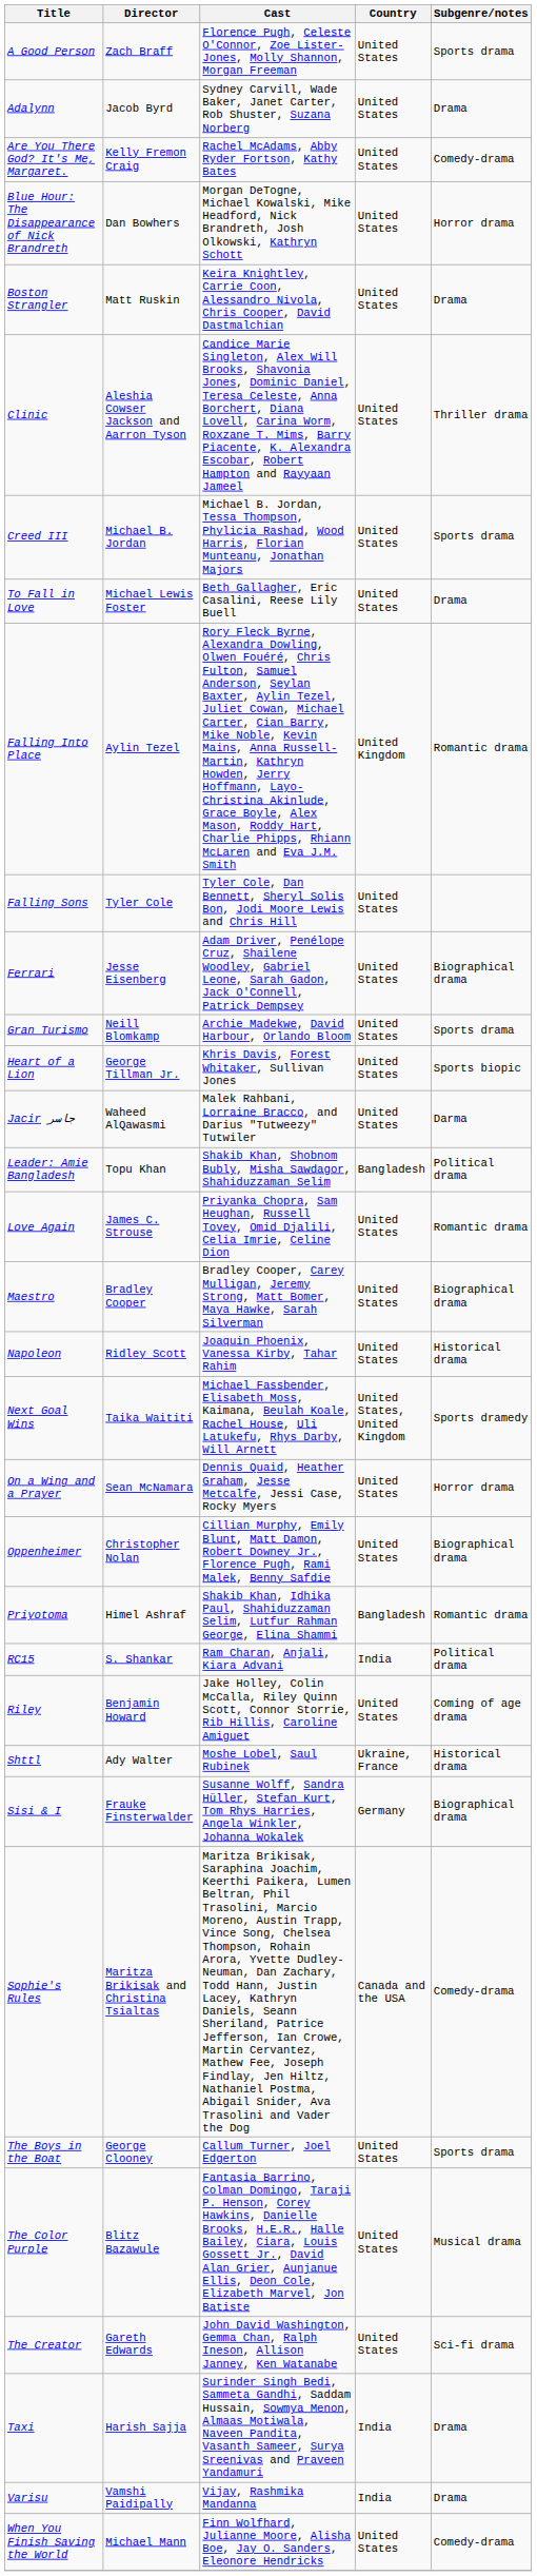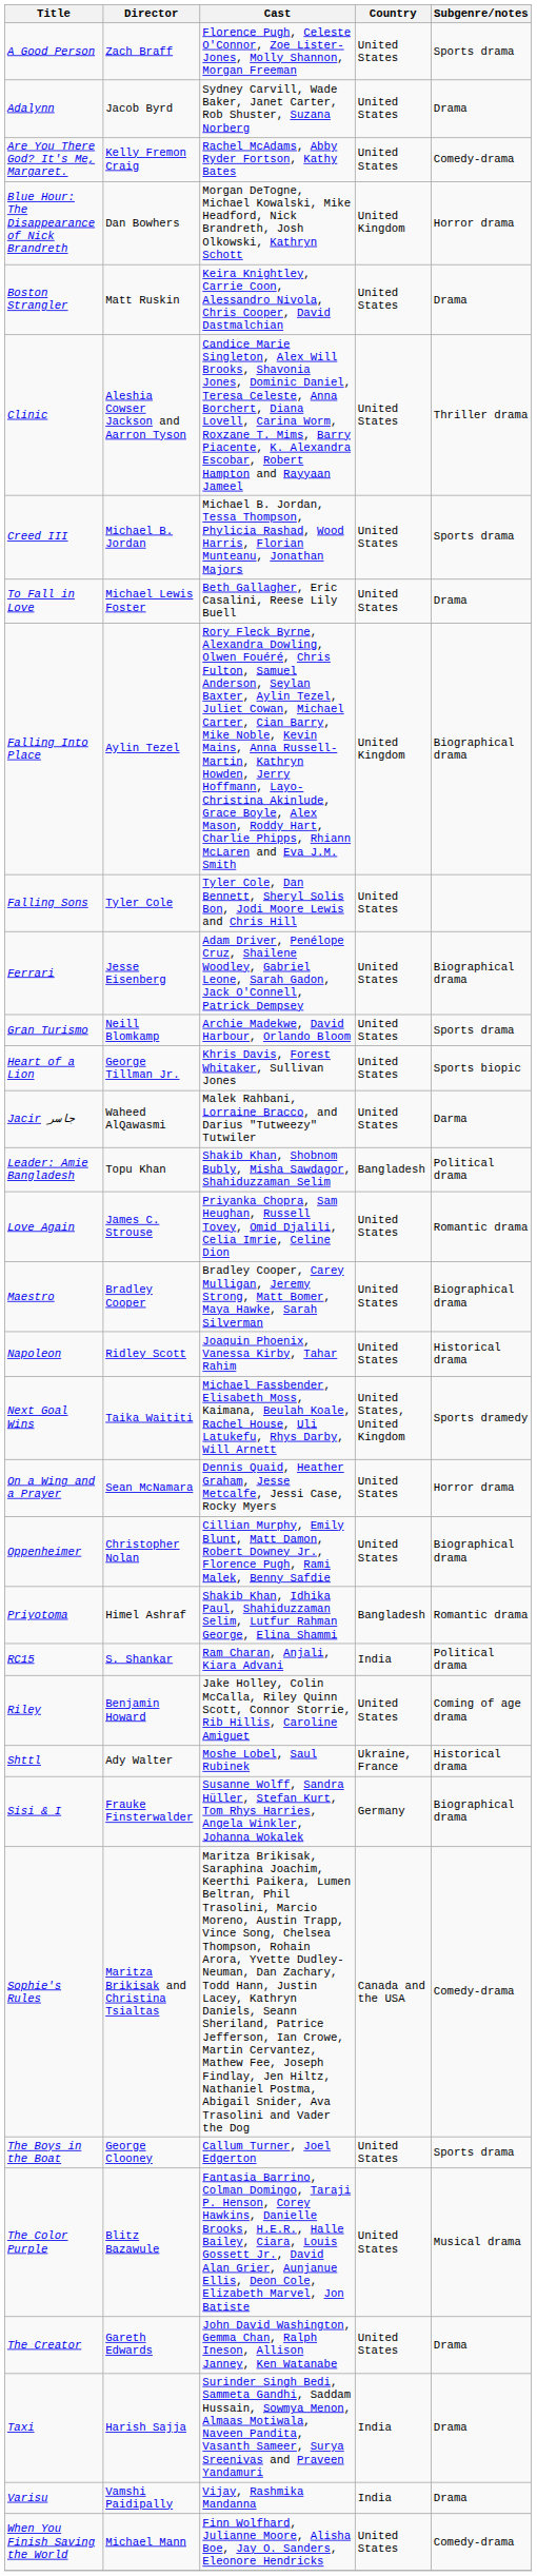 <table class="wikitable sortable">
 <tr>
 <th>Title</th>
 <th>Director</th>
 <th>Cast</th>
 <th>Country</th>
 <th>Subgenre/notes</th>
 </tr>
 <tr>
 <td><em><a href='#'>A Good Person</a></em></td>
 <td><a href='#'>Zach Braff</a></td>
 <td><a href='#'>Florence Pugh</a>, <a href='#'>Celeste O'Connor</a>, <a href='#'>Zoe Lister-Jones</a>, <a href='#'>Molly Shannon</a>, <a href='#'>Morgan Freeman</a></td>
 <td>United States</td>
 <td>Sports drama</td>
 </tr>
 <tr>
 <td><em><a href='#'>Adalynn</a></em></td>
 <td>Jacob Byrd</td>
 <td>Sydney Carvill, Wade Baker, Janet Carter, Rob Shuster, <a href='#'>Suzana Norberg</a></td>
 <td>United States</td>
 <td>Drama</td>
 </tr>
 <tr>
 <td><em><a href='#'>Are You There God? It's Me, Margaret.</a></em></td>
 <td><a href='#'>Kelly Fremon Craig</a></td>
 <td><a href='#'>Rachel McAdams</a>, <a href='#'>Abby Ryder Fortson</a>, <a href='#'>Kathy Bates</a></td>
 <td>United States</td>
 <td>Comedy-drama</td>
 </tr>
 <tr>
 <td><em><a href='#'>Blue Hour: The Disappearance of Nick Brandreth</a></em></td>
 <td>Dan Bowhers</td>
 <td>Morgan DeTogne, Michael Kowalski, Mike Headford, Nick Brandreth, Josh Olkowski, <a href='#'>Kathryn Schott</a></td>
-<td>United States</td>
+<td>United Kingdom</td>
 <td>Horror drama</td>
 </tr>
 <tr>
 <td><em><a href='#'>Boston Strangler</a></em></td>
 <td>Matt Ruskin</td>
 <td><a href='#'>Keira Knightley</a>, <a href='#'>Carrie Coon</a>, <a href='#'>Alessandro Nivola</a>, <a href='#'>Chris Cooper</a>, <a href='#'>David Dastmalchian</a></td>
 <td>United States</td>
 <td>Drama</td>
 </tr>
 <tr>
 <td><em><a href='#'>Clinic</a></em></td>
 <td><a href='#'>Aleshia Cowser Jackson</a> and <a href='#'>Aarron Tyson</a></td>
 <td><a href='#'>Candice Marie Singleton</a>, <a href='#'>Alex Will Brooks</a>, <a href='#'>Shavonia Jones</a>, <a href='#'>Dominic Daniel</a>, <a href='#'>Teresa Celeste</a>, <a href='#'>Anna Borchert</a>, <a href='#'>Diana Lovell</a>, <a href='#'>Carina Worm</a>, <a href='#'>Roxzane T. Mims</a>, <a href='#'>Barry Piacente</a>, <a href='#'>K. Alexandra Escobar</a>, <a href='#'>Robert Hampton</a> and <a href='#'>Rayyaan Jameel</a></td>
 <td>United States</td>
 <td>Thriller drama</td>
 </tr>
 <tr>
 <td><em><a href='#'>Creed III</a></em></td>
 <td><a href='#'>Michael B. Jordan</a></td>
 <td>Michael B. Jordan, <a href='#'>Tessa Thompson</a>, <a href='#'>Phylicia Rashad</a>, <a href='#'>Wood Harris</a>, <a href='#'>Florian Munteanu</a>, <a href='#'>Jonathan Majors</a></td>
 <td>United States</td>
 <td>Sports drama</td>
 </tr>
 <tr>
 <td><a href='#'><em>To Fall in Love</em></a></td>
 <td><a href='#'>Michael Lewis Foster</a></td>
 <td><a href='#'>Beth Gallagher</a>, Eric Casalini, Reese Lily Buell</td>
 <td>United States</td>
 <td>Drama</td>
 </tr>
 <tr>
 <td><em><a href='#'>Falling Into Place</a></em></td>
 <td><a href='#'>Aylin Tezel</a></td>
 <td><a href='#'>Rory Fleck Byrne</a>, <a href='#'>Alexandra Dowling</a>, <a href='#'>Olwen Fouéré</a>, <a href='#'>Chris Fulton</a>, <a href='#'>Samuel Anderson</a>, <a href='#'>Seylan Baxter</a>, <a href='#'>Aylin Tezel</a>, <a href='#'>Juliet Cowan</a>, <a href='#'>Michael Carter</a>, <a href='#'>Cian Barry</a>, <a href='#'>Mike Noble</a>, <a href='#'>Kevin Mains</a>, <a href='#'>Anna Russell-Martin</a>, <a href='#'>Kathryn Howden</a>, <a href='#'>Jerry Hoffmann</a>, <a href='#'>Layo-Christina Akinlude</a>, <a href='#'>Grace Boyle</a>, <a href='#'>Alex Mason</a>, <a href='#'>Roddy Hart</a>, <a href='#'>Charlie Phipps</a>, <a href='#'>Rhiann McLaren</a> and <a href='#'>Eva J.M. Smith</a></td>
 <td>United Kingdom</td>
-<td>Romantic drama</td>
+<td>Biographical drama</td>
 </tr>
 <tr>
 <td><em><a href='#'>Falling Sons</a></em></td>
 <td><a href='#'>Tyler Cole</a></td>
 <td><a href='#'>Tyler Cole</a>, <a href='#'>Dan Bennett</a>, <a href='#'>Sheryl Solis Bon</a>, <a href='#'>Jodi Moore Lewis</a> and <a href='#'>Chris Hill</a></td>
 <td>United States</td>
 <td></td>
 </tr>
 <tr>
 <td><em><a href='#'>Ferrari</a></em></td>
 <td><a href='#'>Jesse Eisenberg</a></td>
 <td><a href='#'>Adam Driver</a>, <a href='#'>Penélope Cruz</a>, <a href='#'>Shailene Woodley</a>, <a href='#'>Gabriel Leone</a>, <a href='#'>Sarah Gadon</a>, <a href='#'>Jack O'Connell</a>, <a href='#'>Patrick Dempsey</a></td>
 <td>United States</td>
 <td>Biographical drama</td>
 </tr>
 <tr>
 <td><em><a href='#'>Gran Turismo</a></em></td>
 <td><a href='#'>Neill Blomkamp</a></td>
 <td><a href='#'>Archie Madekwe</a>, <a href='#'>David Harbour</a>, <a href='#'>Orlando Bloom</a></td>
 <td>United States</td>
 <td>Sports drama</td>
 </tr>
 <tr>
 <td><em><a href='#'>Heart of a Lion</a></em></td>
 <td><a href='#'>George Tillman Jr.</a></td>
 <td><a href='#'>Khris Davis</a>, <a href='#'>Forest Whitaker</a>, Sullivan Jones</td>
 <td>United States</td>
 <td>Sports biopic</td>
 </tr>
 <tr>
 <td><em><a href='#'>Jacir</a> جاسر</em></td>
 <td>Waheed AlQawasmi</td>
 <td>Malek Rahbani, <a href='#'>Lorraine Bracco</a>, and Darius "Tutweezy" Tutwiler</td>
 <td>United States</td>
 <td>Darma</td>
 </tr>
 <tr>
 <td><em><a href='#'>Leader: Amie Bangladesh</a></em></td>
 <td>Topu Khan</td>
 <td><a href='#'>Shakib Khan</a>, <a href='#'>Shobnom Bubly</a>, <a href='#'>Misha Sawdagor</a>, <a href='#'>Shahiduzzaman Selim</a></td>
 <td>Bangladesh</td>
 <td>Political drama</td>
 </tr>
 <tr>
 <td><em><a href='#'>Love Again</a></em></td>
 <td><a href='#'>James C. Strouse</a></td>
 <td><a href='#'>Priyanka Chopra</a>, <a href='#'>Sam Heughan</a>, <a href='#'>Russell Tovey</a>, <a href='#'>Omid Djalili</a>, <a href='#'>Celia Imrie</a>, <a href='#'>Celine Dion</a></td>
 <td>United States</td>
 <td>Romantic drama</td>
 </tr>
 <tr>
 <td><em><a href='#'>Maestro</a></em></td>
 <td><a href='#'>Bradley Cooper</a></td>
 <td>Bradley Cooper, <a href='#'>Carey Mulligan</a>, <a href='#'>Jeremy Strong</a>, <a href='#'>Matt Bomer</a>, <a href='#'>Maya Hawke</a>, <a href='#'>Sarah Silverman</a></td>
 <td>United States</td>
 <td>Biographical drama</td>
 </tr>
 <tr>
 <td><em><a href='#'>Napoleon</a></em></td>
 <td><a href='#'>Ridley Scott</a></td>
 <td><a href='#'>Joaquin Phoenix</a>, <a href='#'>Vanessa Kirby</a>, <a href='#'>Tahar Rahim</a></td>
 <td>United States</td>
 <td>Historical drama</td>
 </tr>
 <tr>
 <td><em><a href='#'>Next Goal Wins</a></em></td>
 <td><a href='#'>Taika Waititi</a></td>
 <td><a href='#'>Michael Fassbender</a>, <a href='#'>Elisabeth Moss</a>, Kaimana, <a href='#'>Beulah Koale</a>, <a href='#'>Rachel House</a>, <a href='#'>Uli Latukefu</a>, <a href='#'>Rhys Darby</a>, <a href='#'>Will Arnett</a></td>
 <td>United States, United Kingdom</td>
 <td>Sports dramedy</td>
 </tr>
 <tr>
 <td><em><a href='#'>On a Wing and a Prayer</a></em></td>
 <td><a href='#'>Sean McNamara</a></td>
 <td><a href='#'>Dennis Quaid</a>, <a href='#'>Heather Graham</a>, <a href='#'>Jesse Metcalfe</a>, Jessi Case, Rocky Myers</td>
 <td>United States</td>
 <td>Horror drama</td>
 </tr>
 <tr>
 <td><em><a href='#'>Oppenheimer</a></em></td>
 <td><a href='#'>Christopher Nolan</a></td>
 <td><a href='#'>Cillian Murphy</a>, <a href='#'>Emily Blunt</a>, <a href='#'>Matt Damon</a>, <a href='#'>Robert Downey Jr.</a>, <a href='#'>Florence Pugh</a>, <a href='#'>Rami Malek</a>, <a href='#'>Benny Safdie</a></td>
 <td>United States</td>
 <td>Biographical drama</td>
 </tr>
 <tr>
 <td><em><a href='#'>Priyotoma</a></em></td>
 <td>Himel Ashraf</td>
 <td><a href='#'>Shakib Khan</a>, <a href='#'>Idhika Paul</a>, <a href='#'>Shahiduzzaman Selim</a>, <a href='#'>Lutfur Rahman George</a>, <a href='#'>Elina Shammi</a></td>
 <td>Bangladesh</td>
 <td>Romantic drama</td>
 </tr>
 <tr>
 <td><em><a href='#'>RC15</a></em></td>
 <td><a href='#'>S. Shankar</a></td>
 <td><a href='#'>Ram Charan</a>, <a href='#'>Anjali</a>, <a href='#'>Kiara Advani</a></td>
 <td>India</td>
 <td>Political drama</td>
 </tr>
 <tr>
 <td><a href='#'><em>Riley</em></a></td>
 <td><a href='#'>Benjamin Howard</a></td>
 <td>Jake Holley, Colin McCalla, Riley Quinn Scott, Connor Storrie, <a href='#'>Rib Hillis</a>, <a href='#'>Caroline Amiguet</a></td>
 <td>United States</td>
 <td>Coming of age drama</td>
 </tr>
 <tr>
 <td><em><a href='#'>Shttl</a></em></td>
 <td>Ady Walter</td>
 <td><a href='#'>Moshe Lobel</a>, <a href='#'>Saul Rubinek</a></td>
 <td>Ukraine, France</td>
 <td>Historical drama</td>
 </tr>
 <tr>
 <td><em><a href='#'>Sisi & I</a></em></td>
 <td><a href='#'>Frauke Finsterwalder</a></td>
 <td><a href='#'>Susanne Wolff</a>, <a href='#'>Sandra Hüller</a>, <a href='#'>Stefan Kurt</a>, <a href='#'>Tom Rhys Harries</a>, <a href='#'>Angela Winkler</a>, <a href='#'>Johanna Wokalek</a></td>
 <td>Germany</td>
 <td>Biographical drama</td>
 </tr>
 <tr>
 <td><em><a href='#'>Sophie's Rules</a></em></td>
 <td><a href='#'>Maritza Brikisak</a> and <a href='#'>Christina Tsialtas</a></td>
 <td>Maritza Brikisak, Saraphina Joachim, Keerthi Paikera, Lumen Beltran, Phil Trasolini, Marcio Moreno, Austin Trapp, Vince Song, Chelsea Thompson, Rohain Arora, Yvette Dudley-Neuman, Dan Zachary, Todd Hann, Justin Lacey, Kathryn Daniels, Seann Sheriland, Patrice Jefferson, Ian Crowe, Martin Cervantez, Mathew Fee, Joseph Findlay, Jen Hiltz, Nathaniel Postma, Abigail Snider, Ava Trasolini and Vader the Dog</td>
 <td>Canada and the USA</td>
 <td>Comedy-drama</td>
 </tr>
 <tr>
 <td><em><a href='#'>The Boys in the Boat</a></em></td>
 <td><a href='#'>George Clooney</a></td>
 <td><a href='#'>Callum Turner</a>, <a href='#'>Joel Edgerton</a></td>
 <td>United States</td>
 <td>Sports drama</td>
 </tr>
 <tr>
 <td><em><a href='#'>The Color Purple</a></em></td>
 <td><a href='#'>Blitz Bazawule</a></td>
 <td><a href='#'>Fantasia Barrino</a>, <a href='#'>Colman Domingo</a>, <a href='#'>Taraji P. Henson</a>, <a href='#'>Corey Hawkins</a>, <a href='#'>Danielle Brooks</a>, <a href='#'>H.E.R.</a>, <a href='#'>Halle Bailey</a>, <a href='#'>Ciara</a>, <a href='#'>Louis Gossett Jr.</a>, <a href='#'>David Alan Grier</a>, <a href='#'>Aunjanue Ellis</a>, <a href='#'>Deon Cole</a>, <a href='#'>Elizabeth Marvel</a>, <a href='#'>Jon Batiste</a></td>
 <td>United States</td>
 <td>Musical drama</td>
 </tr>
 <tr>
 <td><em><a href='#'>The Creator</a></em></td>
 <td><a href='#'>Gareth Edwards</a></td>
 <td><a href='#'>John David Washington</a>, <a href='#'>Gemma Chan</a>, <a href='#'>Ralph Ineson</a>, <a href='#'>Allison Janney</a>, <a href='#'>Ken Watanabe</a></td>
 <td>United States</td>
-<td>Sci-fi drama</td>
+<td>Drama</td>
 </tr>
 <tr>
 <td><em><a href='#'>Taxi</a></em></td>
 <td><a href='#'>Harish Sajja</a></td>
 <td><a href='#'>Surinder Singh Bedi</a>, <a href='#'>Sammeta Gandhi</a>, Saddam Hussain, <a href='#'>Sowmya Menon</a>, <a href='#'>Almaas Motiwala</a>, <a href='#'>Naveen Pandita</a>, <a href='#'>Vasanth Sameer</a>, <a href='#'>Surya Sreenivas</a> and <a href='#'>Praveen Yandamuri</a></td>
 <td>India</td>
 <td>Drama</td>
 </tr>
 <tr>
 <td><em><a href='#'>Varisu</a></em></td>
 <td><a href='#'>Vamshi Paidipally</a></td>
 <td><a href='#'>Vijay</a>, <a href='#'>Rashmika Mandanna</a></td>
 <td>India</td>
 <td>Drama</td>
 </tr>
 <tr>
 <td><em><a href='#'>When You Finish Saving the World</a></em></td>
 <td><a href='#'>Michael Mann</a></td>
 <td><a href='#'>Finn Wolfhard</a>, <a href='#'>Julianne Moore</a>, <a href='#'>Alisha Boe</a>, <a href='#'>Jay O. Sanders</a>, <a href='#'>Eleonore Hendricks</a></td>
 <td>United States</td>
 <td>Comedy-drama</td>
 </tr>
 <tr>
 </tr>
 </table>
